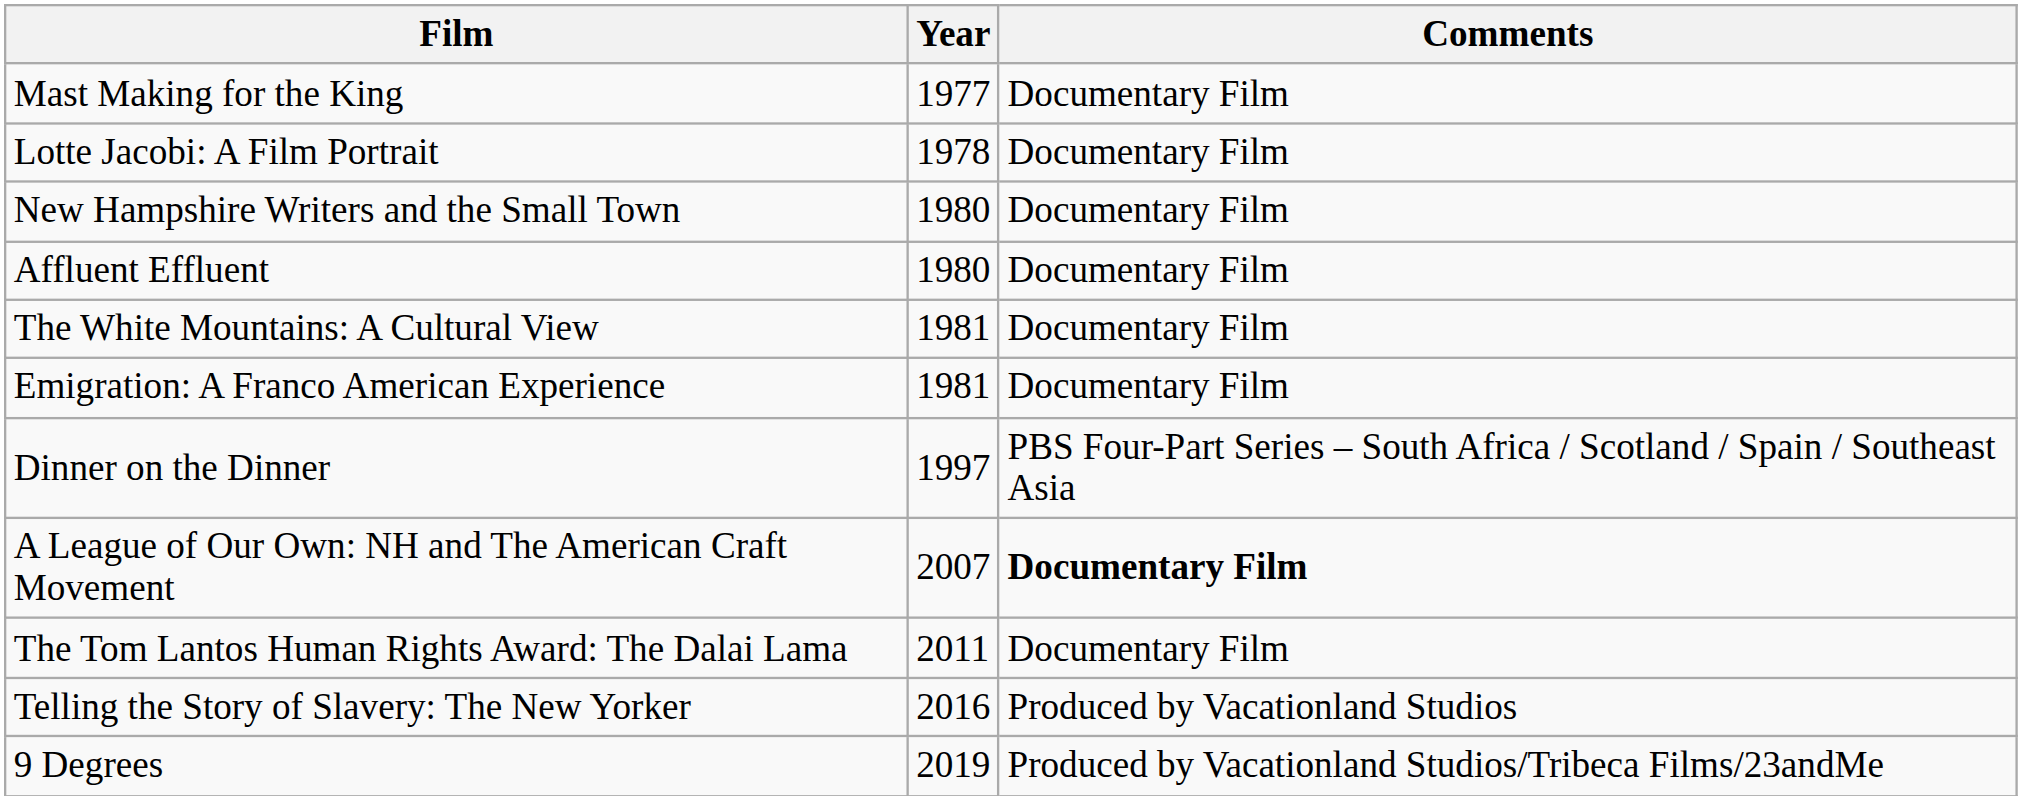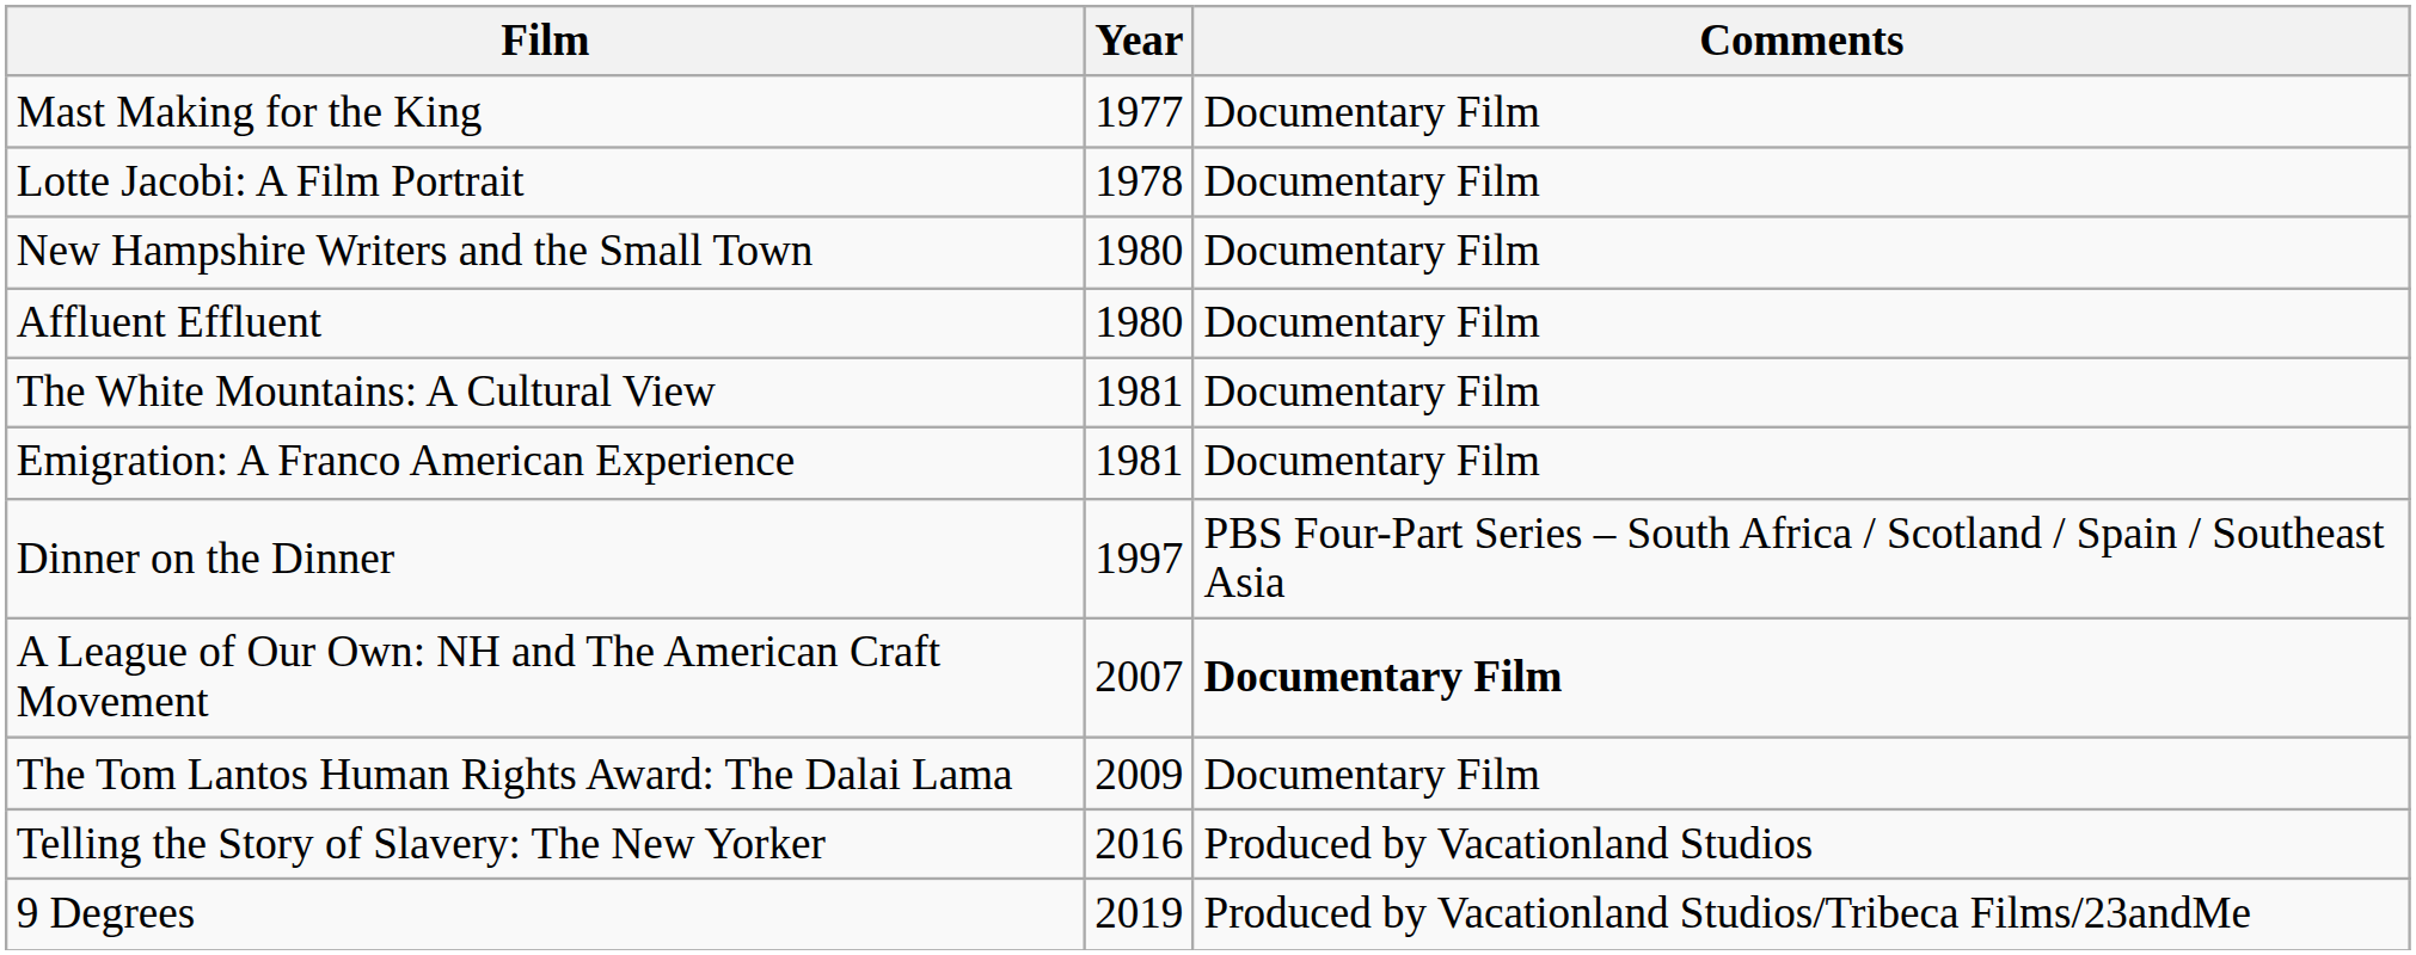 <table class="wikitable">
 <tr>
 <th>Film</th>
 <th>Year</th>
 <th>Comments</th>
 </tr>
 <tr>
 <td>Mast Making for the King</td>
 <td>1977</td>
 <td>Documentary Film</td>
 </tr>
 <tr>
 <td>Lotte Jacobi: A Film Portrait</td>
 <td>1978</td>
 <td>Documentary Film</td>
 </tr>
 <tr>
 <td>New Hampshire Writers and the Small Town</td>
 <td>1980</td>
 <td>Documentary Film</td>
 </tr>
 <tr>
 <td>Affluent Effluent </td>
 <td>1980</td>
 <td>Documentary Film</td>
 </tr>
 <tr>
 <td>The White Mountains: A Cultural View </td>
 <td>1981</td>
 <td>Documentary Film</td>
 </tr>
 <tr>
 <td>Emigration: A Franco American Experience</td>
 <td>1981</td>
 <td>Documentary Film</td>
 </tr>
 <tr>
 <td>Dinner on the Dinner</td>
 <td>1997</td>
 <td>PBS Four-Part Series – South Africa / Scotland / Spain / Southeast Asia</td>
 </tr>
 <tr>
 <td>A League of Our Own: NH and The American Craft Movement</td>
 <td>2007</td>
 <td><strong>Documentary Film</strong></td>
 </tr>
 <tr>
 <td>The Tom Lantos Human Rights Award: The Dalai Lama</td>
-<td>2011</td>
+<td>2009</td>
 <td>Documentary Film</td>
 </tr>
 <tr>
 <td>Telling the Story of Slavery: The New Yorker</td>
 <td>2016</td>
 <td>Produced by Vacationland Studios</td>
 </tr>
 <tr>
 <td>9 Degrees</td>
 <td>2019</td>
 <td>Produced by Vacationland Studios/Tribeca Films/23andMe</td>
 </tr>
 </table>
